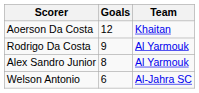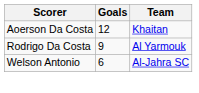 <table class="wikitable">
 <tr>
 <th>Scorer</th>
 <th>Goals</th>
 <th>Team</th>
 </tr>
 <tr>
 <td>Aoerson Da Costa</td>
 <td>12</td>
 <td><a href='#'>Khaitan</a></td>
 </tr>
 <tr>
 <td>Rodrigo Da Costa</td>
 <td>9</td>
 <td><a href='#'>Al Yarmouk</a></td>
 </tr>
 <tr>
-<td>Alex Sandro Junior</td>
-<td>8</td>
-<td><a href='#'>Al Yarmouk</a></td>
-</tr>
-<tr>
 <td>Welson Antonio</td>
 <td>6</td>
 <td><a href='#'>Al-Jahra SC</a></td>
 </tr>
 </table>
